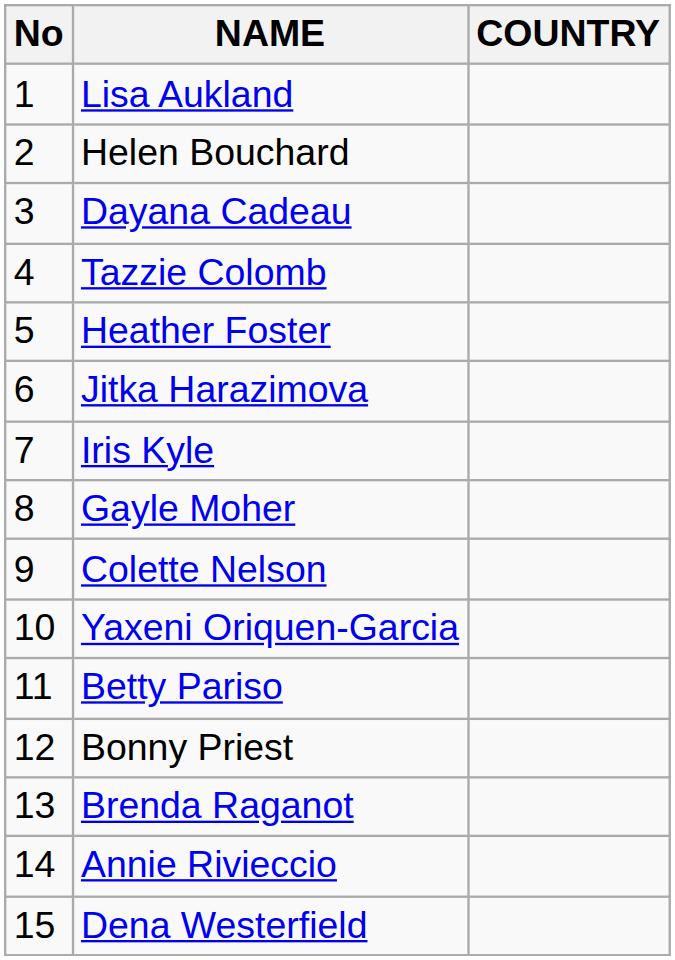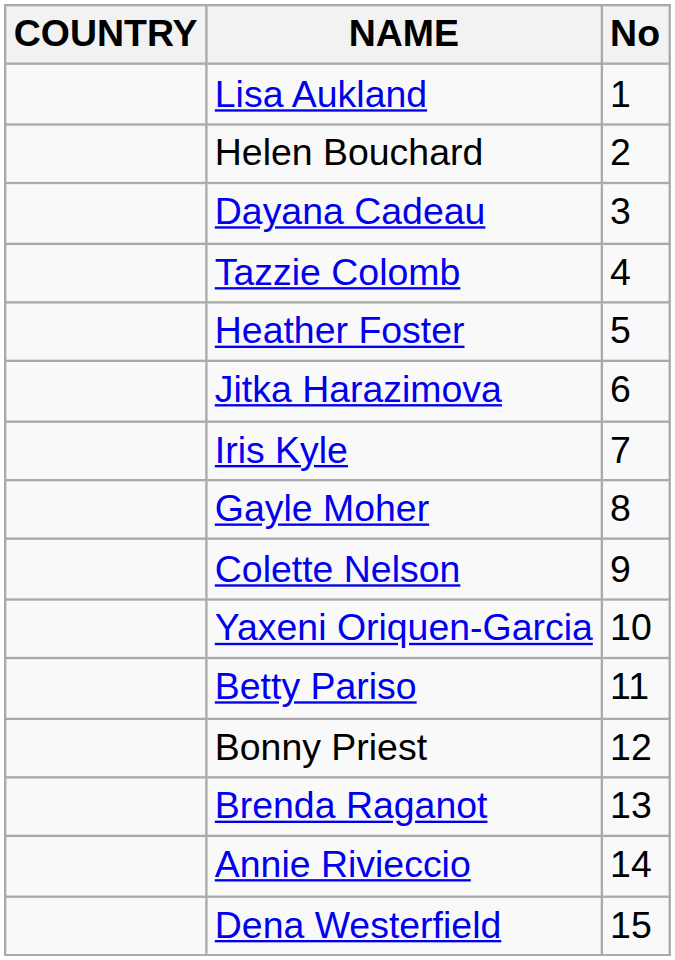 <table class="wikitable">
 <tr>
+<th>COUNTRY</th>
+<th>NAME</th>
 <th>No</th>
-<th>NAME</th>
-<th>COUNTRY</th>
 </tr>
 <tr>
+<td></td>
+<td><a href='#'>Lisa Aukland</a></td>
 <td>1</td>
-<td><a href='#'>Lisa Aukland</a></td>
-<td></td>
 </tr>
 <tr>
+<td></td>
+<td>Helen Bouchard</td>
 <td>2</td>
-<td>Helen Bouchard</td>
-<td></td>
 </tr>
 <tr>
+<td></td>
+<td><a href='#'>Dayana Cadeau</a></td>
 <td>3</td>
-<td><a href='#'>Dayana Cadeau</a></td>
-<td></td>
 </tr>
 <tr>
+<td></td>
+<td><a href='#'>Tazzie Colomb</a></td>
 <td>4</td>
-<td><a href='#'>Tazzie Colomb</a></td>
-<td></td>
 </tr>
 <tr>
+<td></td>
+<td><a href='#'>Heather Foster</a></td>
 <td>5</td>
-<td><a href='#'>Heather Foster</a></td>
-<td></td>
 </tr>
 <tr>
+<td></td>
+<td><a href='#'>Jitka Harazimova</a></td>
 <td>6</td>
-<td><a href='#'>Jitka Harazimova</a></td>
-<td></td>
 </tr>
 <tr>
+<td></td>
+<td><a href='#'>Iris Kyle</a></td>
 <td>7</td>
-<td><a href='#'>Iris Kyle</a></td>
-<td></td>
 </tr>
 <tr>
+<td></td>
+<td><a href='#'>Gayle Moher</a></td>
 <td>8</td>
-<td><a href='#'>Gayle Moher</a></td>
-<td></td>
 </tr>
 <tr>
+<td></td>
+<td><a href='#'>Colette Nelson</a></td>
 <td>9</td>
-<td><a href='#'>Colette Nelson</a></td>
-<td></td>
 </tr>
 <tr>
+<td></td>
+<td><a href='#'>Yaxeni Oriquen-Garcia</a></td>
 <td>10</td>
-<td><a href='#'>Yaxeni Oriquen-Garcia</a></td>
-<td></td>
 </tr>
 <tr>
+<td></td>
+<td><a href='#'>Betty Pariso</a></td>
 <td>11</td>
-<td><a href='#'>Betty Pariso</a></td>
-<td></td>
 </tr>
 <tr>
+<td></td>
+<td>Bonny Priest</td>
 <td>12</td>
-<td>Bonny Priest</td>
-<td></td>
 </tr>
 <tr>
+<td></td>
+<td><a href='#'>Brenda Raganot</a></td>
 <td>13</td>
-<td><a href='#'>Brenda Raganot</a></td>
-<td></td>
 </tr>
 <tr>
+<td></td>
+<td><a href='#'>Annie Rivieccio</a></td>
 <td>14</td>
-<td><a href='#'>Annie Rivieccio</a></td>
-<td></td>
 </tr>
 <tr>
+<td></td>
+<td><a href='#'>Dena Westerfield</a></td>
 <td>15</td>
-<td><a href='#'>Dena Westerfield</a></td>
-<td></td>
 </tr>
 </table>
